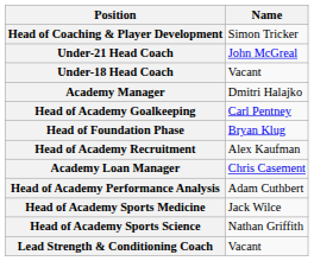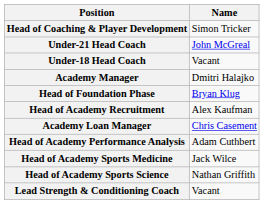 <table class="plainrowheaders wikitable">
 <tr>
 <th>Position</th>
 <th>Name</th>
 </tr>
 <tr>
 <th scope=row>Head of Coaching & Player Development</th>
 <td> Simon Tricker</td>
 </tr>
 <tr>
 <th scope=row>Under-21 Head Coach</th>
 <td> <a href='#'>John McGreal</a></td>
 </tr>
 <tr>
 <th scope=row>Under-18 Head Coach</th>
 <td> Vacant</td>
 </tr>
 <tr>
 <th scope=row>Academy Manager</th>
 <td> Dmitri Halajko</td>
-</tr>
-<tr>
-<th scope=row>Head of Academy Goalkeeping</th>
-<td> <a href='#'>Carl Pentney</a></td>
 </tr>
 <tr>
 <th scope=row>Head of Foundation Phase</th>
 <td> <a href='#'>Bryan Klug</a></td>
 </tr>
 <tr>
 <th scope=row>Head of Academy Recruitment</th>
 <td> Alex Kaufman</td>
 </tr>
 <tr>
 <th scope=row>Academy Loan Manager</th>
 <td> <a href='#'>Chris Casement</a></td>
 </tr>
 <tr>
 <th scope=row>Head of Academy Performance Analysis</th>
 <td> Adam Cuthbert</td>
 </tr>
 <tr>
 <th scope=row>Head of Academy Sports Medicine</th>
 <td> Jack Wilce</td>
 </tr>
 <tr>
 <th scope=row>Head of Academy Sports Science</th>
 <td> Nathan Griffith</td>
 </tr>
 <tr>
 <th scope=row>Lead Strength & Conditioning Coach</th>
 <td> Vacant</td>
 </tr>
 </table>
